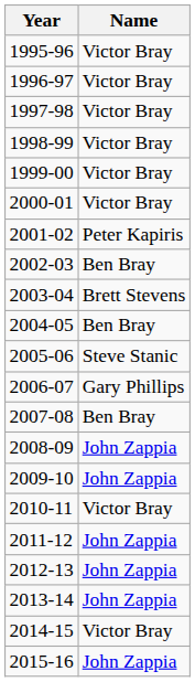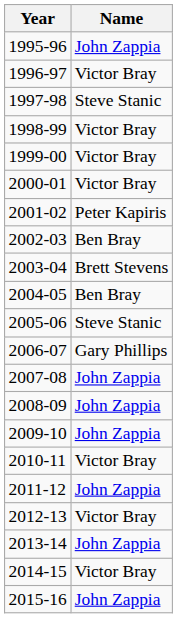 <table class="wikitable">
 <tr>
 <th>Year</th>
 <th>Name</th>
 </tr>
 <tr>
 <td>1995-96</td>
-<td>Victor Bray</td>
+<td><a href='#'>John Zappia</a></td>
 </tr>
 <tr>
 <td>1996-97</td>
 <td>Victor Bray</td>
 </tr>
 <tr>
 <td>1997-98</td>
-<td>Victor Bray</td>
+<td>Steve Stanic</td>
 </tr>
 <tr>
 <td>1998-99</td>
 <td>Victor Bray</td>
 </tr>
 <tr>
 <td>1999-00</td>
 <td>Victor Bray</td>
 </tr>
 <tr>
 <td>2000-01</td>
 <td>Victor Bray</td>
 </tr>
 <tr>
 <td>2001-02</td>
 <td>Peter Kapiris</td>
 </tr>
 <tr>
 <td>2002-03</td>
 <td>Ben Bray</td>
 </tr>
 <tr>
 <td>2003-04</td>
 <td>Brett Stevens</td>
 </tr>
 <tr>
 <td>2004-05</td>
 <td>Ben Bray</td>
 </tr>
 <tr>
 <td>2005-06</td>
 <td>Steve Stanic</td>
 </tr>
 <tr>
 <td>2006-07</td>
 <td>Gary Phillips</td>
 </tr>
 <tr>
 <td>2007-08</td>
-<td>Ben Bray</td>
+<td><a href='#'>John Zappia</a></td>
 </tr>
 <tr>
 <td>2008-09</td>
 <td><a href='#'>John Zappia</a></td>
 </tr>
 <tr>
 <td>2009-10</td>
 <td><a href='#'>John Zappia</a></td>
 </tr>
 <tr>
 <td>2010-11</td>
 <td>Victor Bray</td>
 </tr>
 <tr>
 <td>2011-12</td>
 <td><a href='#'>John Zappia</a></td>
 </tr>
 <tr>
 <td>2012-13</td>
-<td><a href='#'>John Zappia</a></td>
+<td>Victor Bray</td>
 </tr>
 <tr>
 <td>2013-14</td>
 <td><a href='#'>John Zappia</a></td>
 </tr>
 <tr>
 <td>2014-15</td>
 <td>Victor Bray</td>
 </tr>
 <tr>
 <td>2015-16</td>
 <td><a href='#'>John Zappia</a></td>
 </tr>
 </table>
